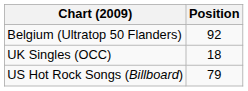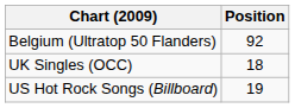 <table class="wikitable sortable">
 <tr>
 <th>Chart (2009)</th>
 <th>Position</th>
 </tr>
 <tr>
 <td>Belgium (Ultratop 50 Flanders)</td>
 <td style="text-align:center;">92</td>
 </tr>
 <tr>
 <td>UK Singles (OCC)</td>
 <td style="text-align:center;">18</td>
 </tr>
 <tr>
 <td>US Hot Rock Songs (<em>Billboard</em>)</td>
-<td style="text-align:center;">79</td>
+<td style="text-align:center;">19</td>
 </tr>
 </table>
